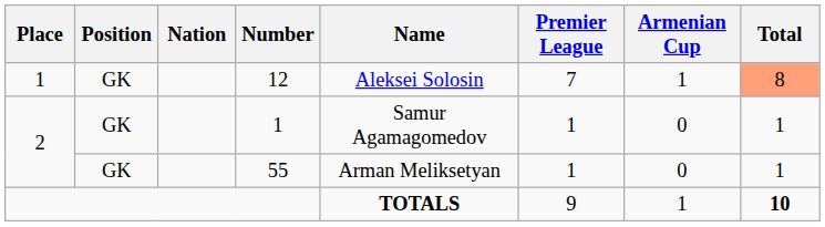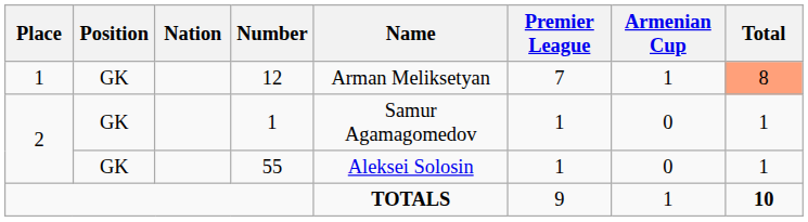 <table class="wikitable" style="font-size: 95%; text-align: center;">
 <tr>
 <th width=60>Place</th>
 <th width=60>Position</th>
 <th width=60>Nation</th>
 <th width=60>Number</th>
 <th width=200>Name</th>
 <th width=100><a href='#'>Premier League</a></th>
 <th width=100><a href='#'>Armenian Cup</a></th>
 <th width=80>Total</th>
 </tr>
 <tr>
 <td>1</td>
 <td>GK</td>
 <td></td>
 <td>12</td>
-<td><a href='#'>Aleksei Solosin</a></td>
+<td>Arman Meliksetyan</td>
 <td>7</td>
 <td>1</td>
 <td style="background: lightsalmon;">8</td>
 </tr>
 <tr>
 <td rowspan="2">2</td>
 <td>GK</td>
 <td></td>
 <td>1</td>
 <td>Samur Agamagomedov</td>
 <td>1</td>
 <td>0</td>
 <td>1</td>
 </tr>
 <tr>
 <td>GK</td>
 <td></td>
 <td>55</td>
-<td>Arman Meliksetyan</td>
+<td><a href='#'>Aleksei Solosin</a></td>
 <td>1</td>
 <td>0</td>
 <td>1</td>
 </tr>
 <tr>
 <td colspan="4"></td>
 <td><strong>TOTALS</strong></td>
 <td>9</td>
 <td>1</td>
 <td><strong>10</strong></td>
 </tr>
 </table>
